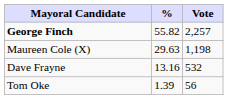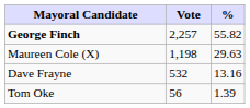 <table class="wikitable">
 <tr>
 <th style="background:#ddf; width:200px;">Mayoral Candidate</th>
+<th style="background:#ddf; width:50px;">Vote</th>
 <th style="background:#ddf; width:30px;">%</th>
-<th style="background:#ddf; width:50px;">Vote</th>
 </tr>
 <tr>
 <td><strong>George Finch</strong></td>
+<td>2,257</td>
 <td>55.82</td>
-<td>2,257</td>
 </tr>
 <tr>
 <td>Maureen Cole (X)</td>
+<td>1,198</td>
 <td>29.63</td>
-<td>1,198</td>
 </tr>
 <tr>
 <td>Dave Frayne</td>
+<td>532</td>
 <td>13.16</td>
-<td>532</td>
 </tr>
 <tr>
 <td>Tom Oke</td>
+<td>56</td>
 <td>1.39</td>
-<td>56</td>
 </tr>
 </table>
